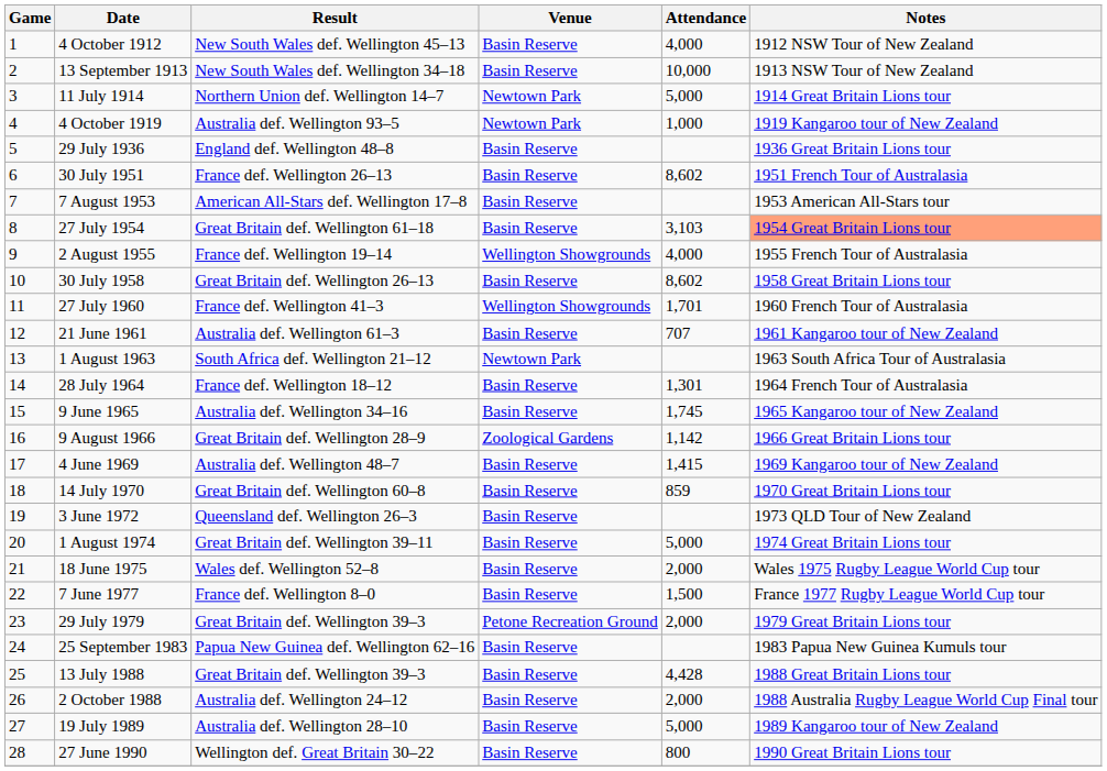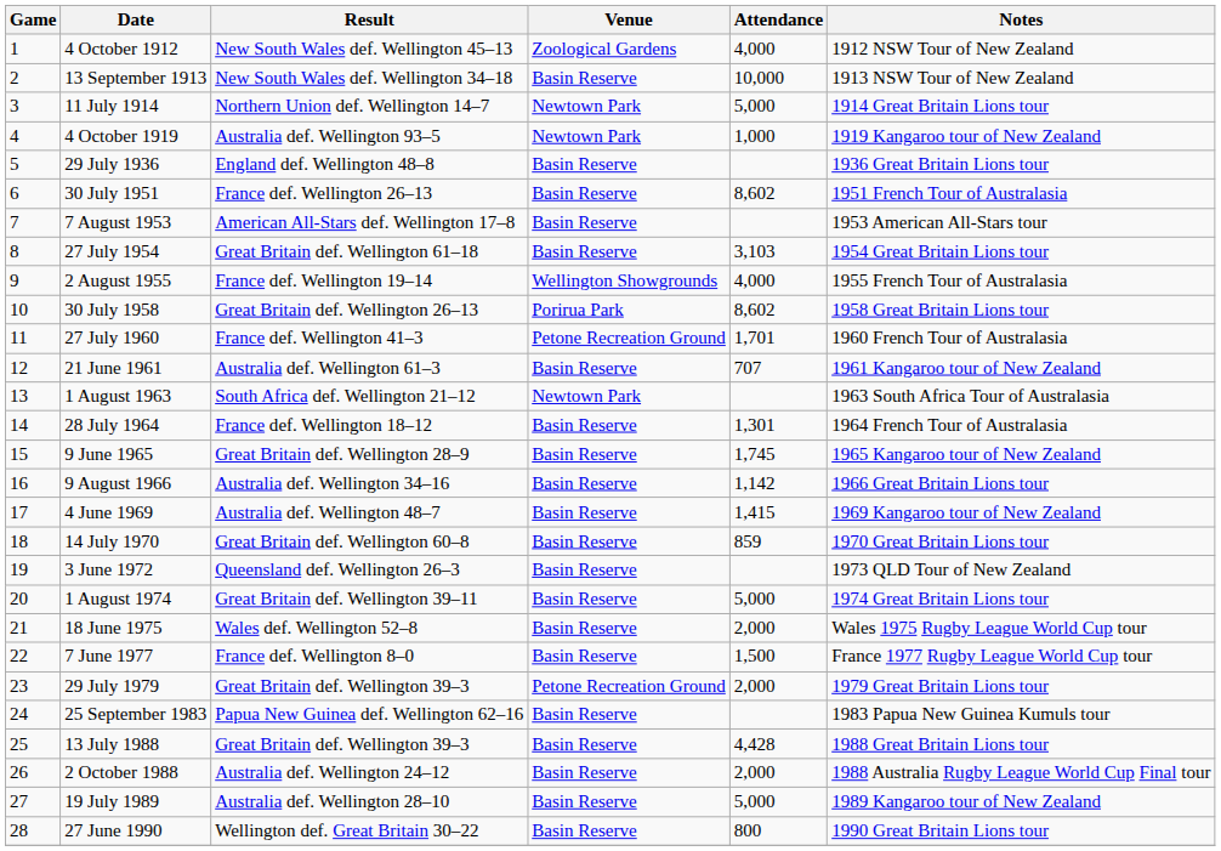 <table class="wikitable">
 <tr>
 <th>Game</th>
 <th>Date</th>
 <th>Result</th>
 <th>Venue</th>
 <th>Attendance</th>
 <th>Notes</th>
 </tr>
 <tr>
 <td>1</td>
 <td>4 October 1912</td>
 <td> <a href='#'>New South Wales</a> def.  Wellington 45–13</td>
-<td><a href='#'>Basin Reserve</a></td>
+<td><a href='#'>Zoological Gardens</a></td>
 <td>4,000</td>
 <td>1912 NSW Tour of New Zealand</td>
 </tr>
 <tr>
 <td>2</td>
 <td>13 September 1913</td>
 <td> <a href='#'>New South Wales</a> def.  Wellington 34–18</td>
 <td><a href='#'>Basin Reserve</a></td>
 <td>10,000</td>
 <td>1913 NSW Tour of New Zealand</td>
 </tr>
 <tr>
 <td>3</td>
 <td>11 July 1914</td>
 <td> <a href='#'>Northern Union</a> def.  Wellington 14–7</td>
 <td><a href='#'>Newtown Park</a></td>
 <td>5,000</td>
 <td><a href='#'>1914 Great Britain Lions tour</a></td>
 </tr>
 <tr>
 <td>4</td>
 <td>4 October 1919</td>
 <td> <a href='#'>Australia</a> def.  Wellington 93–5</td>
 <td><a href='#'>Newtown Park</a></td>
 <td>1,000</td>
 <td><a href='#'>1919 Kangaroo tour of New Zealand</a></td>
 </tr>
 <tr>
 <td>5</td>
 <td>29 July 1936</td>
 <td> <a href='#'>England</a> def.  Wellington 48–8</td>
 <td><a href='#'>Basin Reserve</a></td>
 <td></td>
 <td><a href='#'>1936 Great Britain Lions tour</a></td>
 </tr>
 <tr>
 <td>6</td>
 <td>30 July 1951</td>
 <td> <a href='#'>France</a> def.  Wellington 26–13</td>
 <td><a href='#'>Basin Reserve</a></td>
 <td>8,602</td>
 <td><a href='#'>1951 French Tour of Australasia</a></td>
 </tr>
 <tr>
 <td>7</td>
 <td>7 August 1953</td>
 <td> <a href='#'>American All-Stars</a> def.  Wellington 17–8</td>
 <td><a href='#'>Basin Reserve</a></td>
 <td></td>
 <td>1953 American All-Stars tour</td>
 </tr>
 <tr>
 <td>8</td>
 <td>27 July 1954</td>
 <td> <a href='#'>Great Britain</a> def.  Wellington 61–18</td>
 <td><a href='#'>Basin Reserve</a></td>
 <td>3,103</td>
-<td style="background: lightsalmon;"><a href='#'>1954 Great Britain Lions tour</a></td>
+<td><a href='#'>1954 Great Britain Lions tour</a></td>
 </tr>
 <tr>
 <td>9</td>
 <td>2 August 1955</td>
 <td> <a href='#'>France</a> def.  Wellington 19–14</td>
 <td><a href='#'>Wellington Showgrounds</a></td>
 <td>4,000</td>
 <td>1955 French Tour of Australasia</td>
 </tr>
 <tr>
 <td>10</td>
 <td>30 July 1958</td>
 <td> <a href='#'>Great Britain</a> def.  Wellington 26–13</td>
-<td><a href='#'>Basin Reserve</a></td>
+<td><a href='#'>Porirua Park</a></td>
 <td>8,602</td>
 <td><a href='#'>1958 Great Britain Lions tour</a></td>
 </tr>
 <tr>
 <td>11</td>
 <td>27 July 1960</td>
 <td> <a href='#'>France</a> def.  Wellington 41–3</td>
-<td><a href='#'>Wellington Showgrounds</a></td>
+<td><a href='#'>Petone Recreation Ground</a></td>
 <td>1,701</td>
 <td>1960 French Tour of Australasia</td>
 </tr>
 <tr>
 <td>12</td>
 <td>21 June 1961</td>
 <td> <a href='#'>Australia</a> def.  Wellington 61–3</td>
 <td><a href='#'>Basin Reserve</a></td>
 <td>707</td>
 <td><a href='#'>1961 Kangaroo tour of New Zealand</a></td>
 </tr>
 <tr>
 <td>13</td>
 <td>1 August 1963</td>
 <td> <a href='#'>South Africa</a> def.  Wellington 21–12</td>
 <td><a href='#'>Newtown Park</a></td>
 <td></td>
 <td>1963 South Africa Tour of Australasia</td>
 </tr>
 <tr>
 <td>14</td>
 <td>28 July 1964</td>
 <td> <a href='#'>France</a> def.  Wellington 18–12</td>
 <td><a href='#'>Basin Reserve</a></td>
 <td>1,301</td>
 <td>1964 French Tour of Australasia</td>
 </tr>
 <tr>
 <td>15</td>
 <td>9 June 1965</td>
-<td> <a href='#'>Australia</a> def.  Wellington 34–16</td>
+<td> <a href='#'>Great Britain</a> def.  Wellington 28–9</td>
 <td><a href='#'>Basin Reserve</a></td>
 <td>1,745</td>
 <td><a href='#'>1965 Kangaroo tour of New Zealand</a></td>
 </tr>
 <tr>
 <td>16</td>
 <td>9 August 1966</td>
-<td> <a href='#'>Great Britain</a> def.  Wellington 28–9</td>
-<td><a href='#'>Zoological Gardens</a></td>
+<td> <a href='#'>Australia</a> def.  Wellington 34–16</td>
+<td><a href='#'>Basin Reserve</a></td>
 <td>1,142</td>
 <td><a href='#'>1966 Great Britain Lions tour</a></td>
 </tr>
 <tr>
 <td>17</td>
 <td>4 June 1969</td>
 <td> <a href='#'>Australia</a> def.  Wellington 48–7</td>
 <td><a href='#'>Basin Reserve</a></td>
 <td>1,415</td>
 <td><a href='#'>1969 Kangaroo tour of New Zealand</a></td>
 </tr>
 <tr>
 <td>18</td>
 <td>14 July 1970</td>
 <td> <a href='#'>Great Britain</a> def.  Wellington 60–8</td>
 <td><a href='#'>Basin Reserve</a></td>
 <td>859</td>
 <td><a href='#'>1970 Great Britain Lions tour</a></td>
 </tr>
 <tr>
 <td>19</td>
 <td>3 June 1972</td>
 <td> <a href='#'>Queensland</a> def.  Wellington 26–3</td>
 <td><a href='#'>Basin Reserve</a></td>
 <td></td>
 <td>1973 QLD Tour of New Zealand</td>
 </tr>
 <tr>
 <td>20</td>
 <td>1 August 1974</td>
 <td> <a href='#'>Great Britain</a> def.  Wellington 39–11</td>
 <td><a href='#'>Basin Reserve</a></td>
 <td>5,000</td>
 <td><a href='#'>1974 Great Britain Lions tour</a></td>
 </tr>
 <tr>
 <td>21</td>
 <td>18 June 1975</td>
 <td> <a href='#'>Wales</a> def.  Wellington 52–8</td>
 <td><a href='#'>Basin Reserve</a></td>
 <td>2,000</td>
 <td>Wales <a href='#'>1975</a> <a href='#'>Rugby League World Cup</a> tour</td>
 </tr>
 <tr>
 <td>22</td>
 <td>7 June 1977</td>
 <td> <a href='#'>France</a> def.  Wellington 8–0</td>
 <td><a href='#'>Basin Reserve</a></td>
 <td>1,500</td>
 <td>France <a href='#'>1977</a> <a href='#'>Rugby League World Cup</a> tour</td>
 </tr>
 <tr>
 <td>23</td>
 <td>29 July 1979</td>
 <td> <a href='#'>Great Britain</a> def.  Wellington 39–3</td>
 <td><a href='#'>Petone Recreation Ground</a></td>
 <td>2,000</td>
 <td><a href='#'>1979 Great Britain Lions tour</a></td>
 </tr>
 <tr>
 <td>24</td>
 <td>25 September 1983</td>
 <td> <a href='#'>Papua New Guinea</a> def.  Wellington 62–16</td>
 <td><a href='#'>Basin Reserve</a></td>
 <td></td>
 <td>1983 Papua New Guinea Kumuls tour</td>
 </tr>
 <tr>
 <td>25</td>
 <td>13 July 1988</td>
 <td> <a href='#'>Great Britain</a> def.  Wellington 39–3</td>
 <td><a href='#'>Basin Reserve</a></td>
 <td>4,428</td>
 <td><a href='#'>1988 Great Britain Lions tour</a></td>
 </tr>
 <tr>
 <td>26</td>
 <td>2 October 1988</td>
 <td> <a href='#'>Australia</a> def.  Wellington 24–12</td>
 <td><a href='#'>Basin Reserve</a></td>
 <td>2,000</td>
 <td><a href='#'>1988</a> Australia <a href='#'>Rugby League World Cup</a> <a href='#'>Final</a> tour</td>
 </tr>
 <tr>
 <td>27</td>
 <td>19 July 1989</td>
 <td> <a href='#'>Australia</a> def.  Wellington 28–10</td>
 <td><a href='#'>Basin Reserve</a></td>
 <td>5,000</td>
 <td><a href='#'>1989 Kangaroo tour of New Zealand</a></td>
 </tr>
 <tr>
 <td>28</td>
 <td>27 June 1990</td>
 <td> Wellington def.  <a href='#'>Great Britain</a> 30–22</td>
 <td><a href='#'>Basin Reserve</a></td>
 <td>800</td>
 <td><a href='#'>1990 Great Britain Lions tour</a></td>
 </tr>
 <tr>
 </tr>
 </table>
